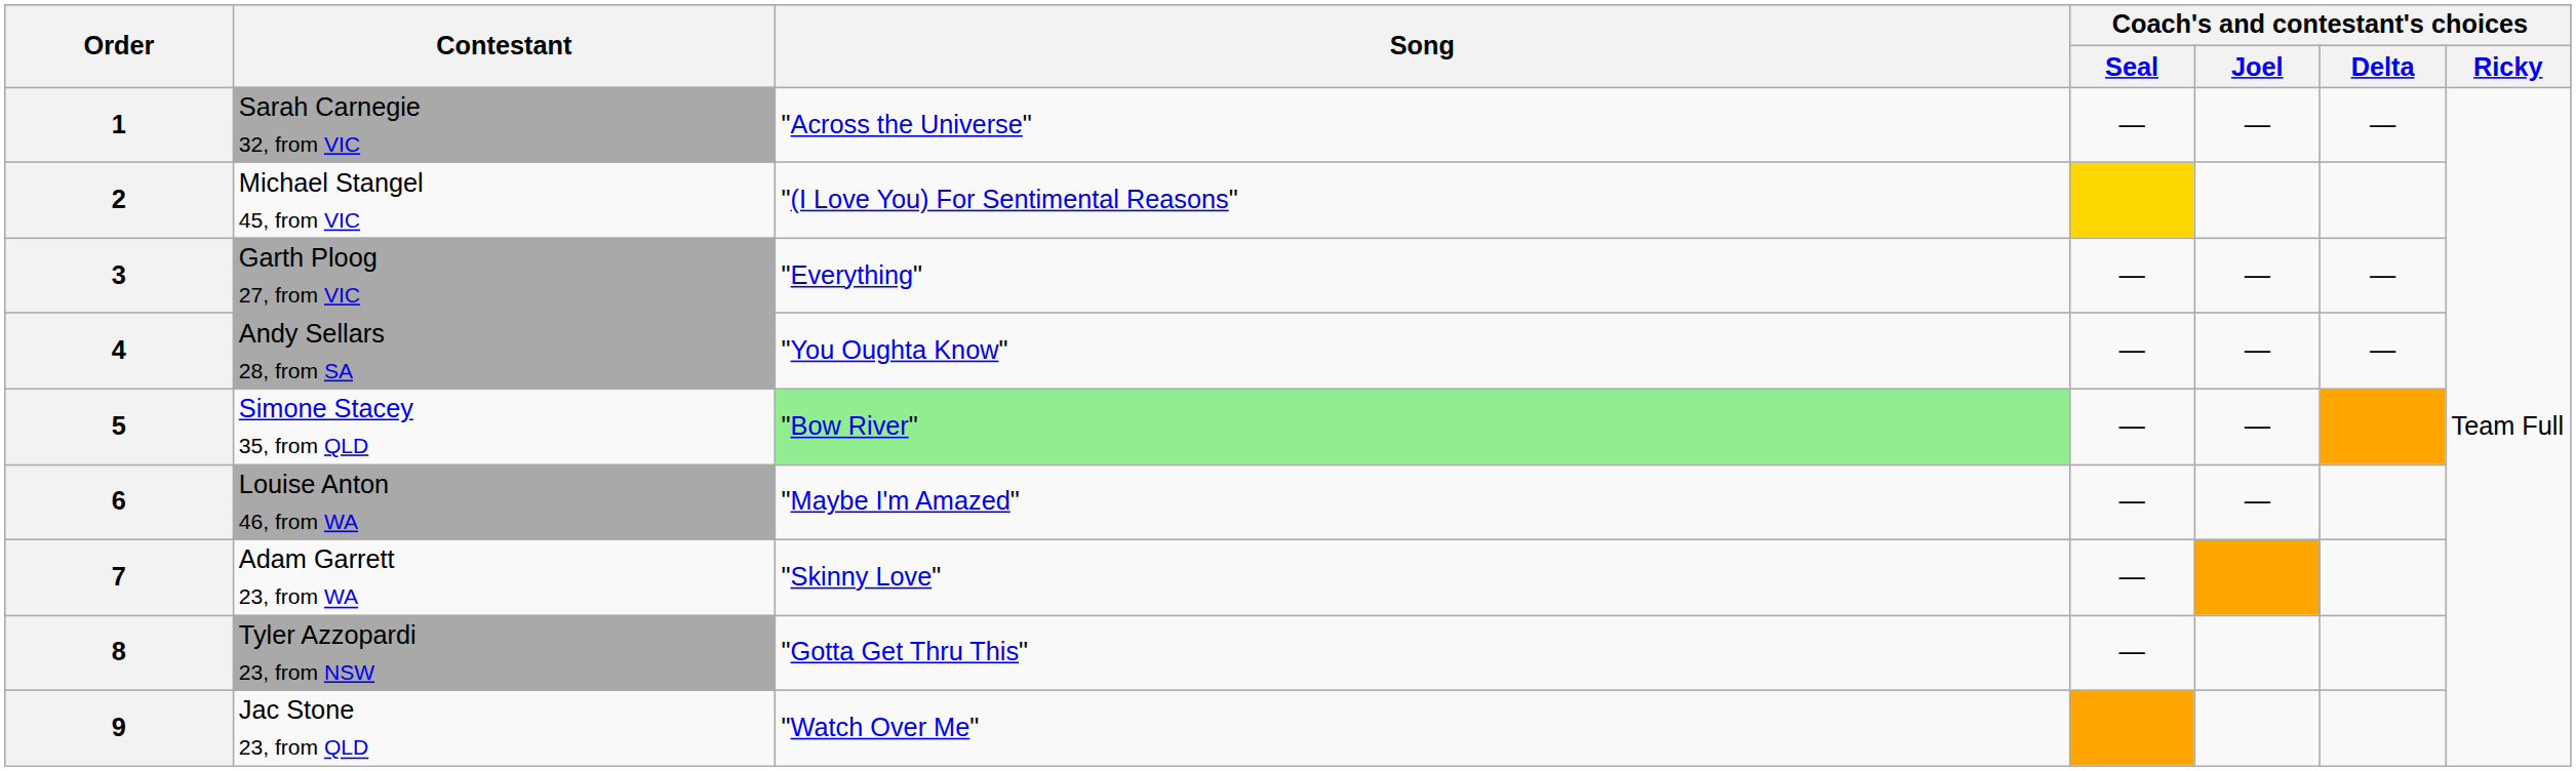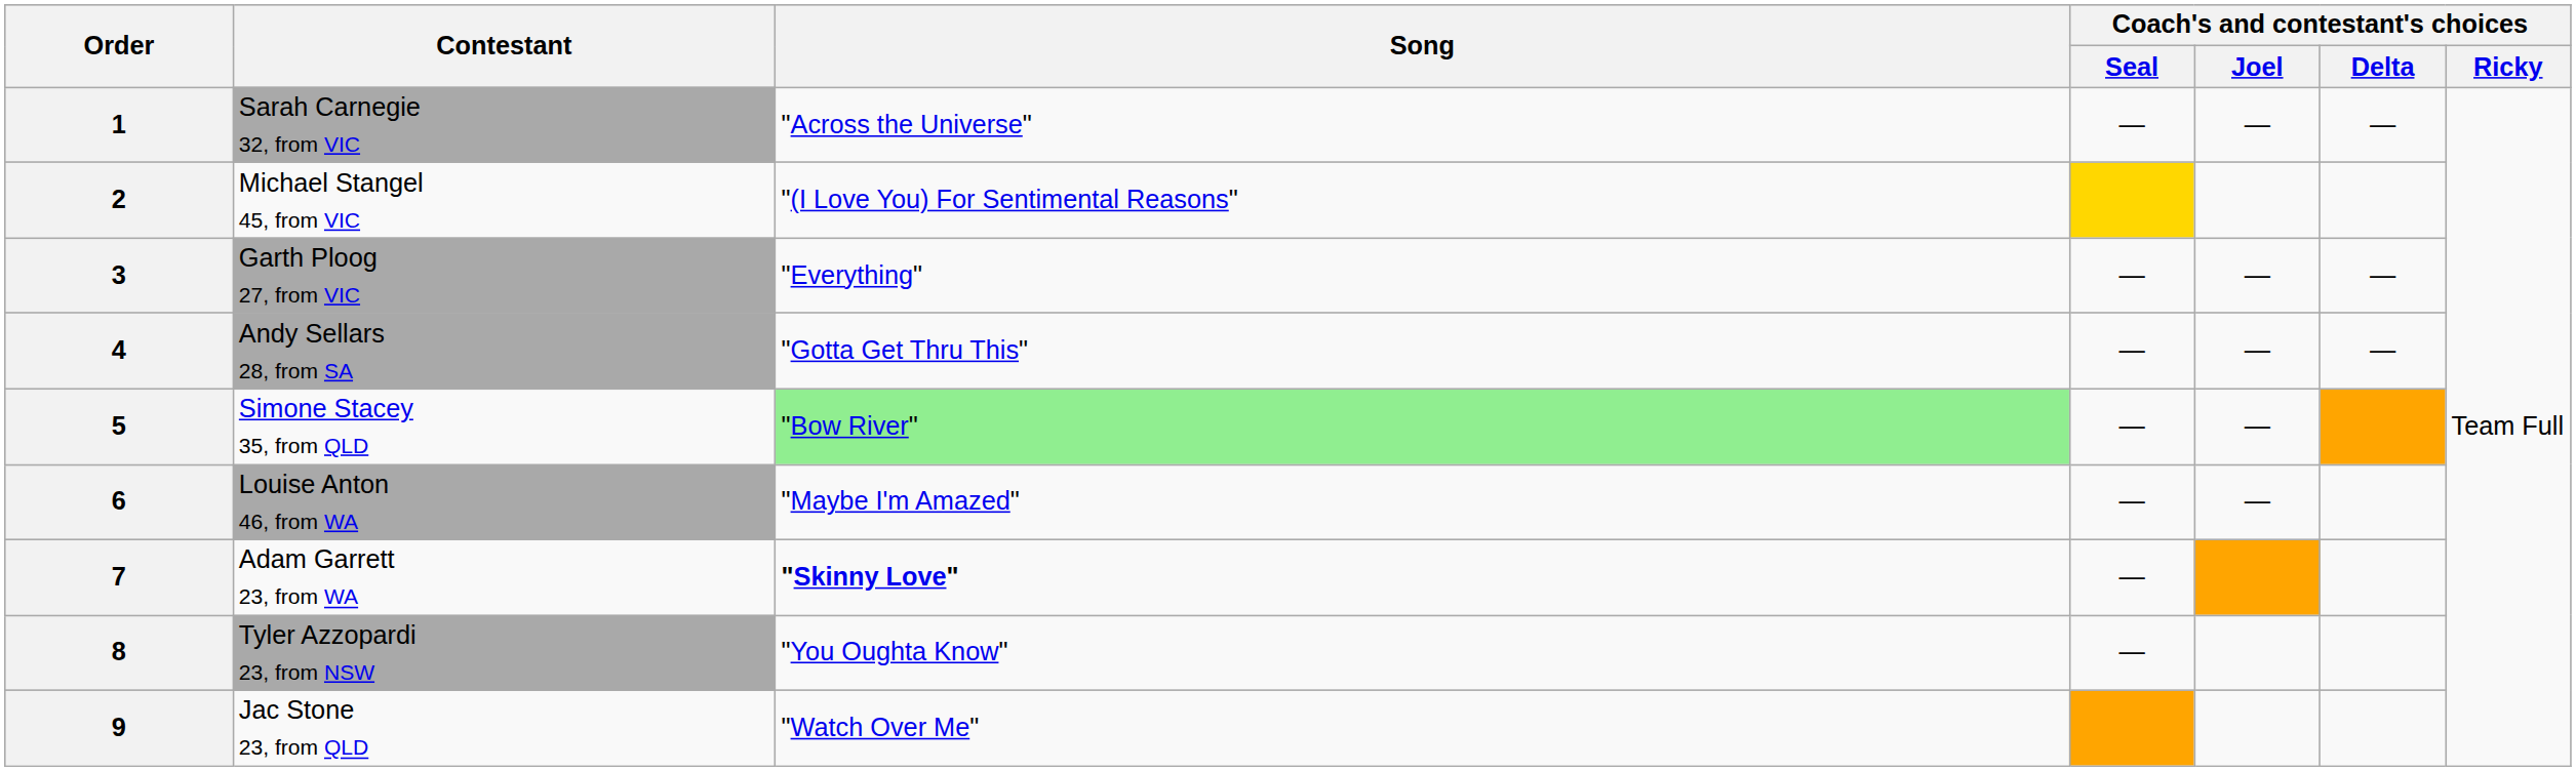 <table class="wikitable" style="width:100%;">
 <tr>
 <th rowspan=2>Order</th>
 <th rowspan=2>Contestant</th>
 <th rowspan=2>Song</th>
 <th colspan=4>Coach's and contestant's choices</th>
 </tr>
 <tr>
 <th width="70"><a href='#'>Seal</a></th>
 <th width="70"><a href='#'>Joel</a></th>
 <th width="70"><a href='#'>Delta</a></th>
 <th width="70"><a href='#'>Ricky</a></th>
 </tr>
 <tr>
 <th>1</th>
 <td style="background:darkgrey;">Sarah Carnegie<br><sub>32, from <a href='#'>VIC</a></sub></td>
 <td>"<a href='#'>Across the Universe</a>"</td>
 <td align="center">—</td>
 <td align="center">—</td>
 <td align="center">—</td>
 <td rowspan="9">Team Full</td>
 </tr>
 <tr>
 <th>2</th>
 <td>Michael Stangel<br><sub>45, from <a href='#'>VIC</a></sub></td>
 <td>"<a href='#'>(I Love You) For Sentimental Reasons</a>"</td>
 <td style="background:gold;text-align:center;"></td>
 <td style="text-align:center;"></td>
 <td style="text-align:center;"></td>
 </tr>
 <tr>
 <th>3</th>
 <td style="background:darkgrey;">Garth Ploog<br><sub>27, from <a href='#'>VIC</a></sub></td>
 <td>"<a href='#'>Everything</a>"</td>
 <td align="center">—</td>
 <td align="center">—</td>
 <td align="center">—</td>
 </tr>
 <tr>
 <th>4</th>
 <td style="background:darkgrey;">Andy Sellars<br><sub>28, from <a href='#'>SA</a></sub></td>
-<td>"<a href='#'>You Oughta Know</a>"</td>
+<td>"<a href='#'>Gotta Get Thru This</a>"</td>
 <td align="center">—</td>
 <td align="center">—</td>
 <td align="center">—</td>
 </tr>
 <tr>
 <th>5</th>
 <td><a href='#'>Simone Stacey</a><br><sub>35, from <a href='#'>QLD</a></sub></td>
 <td style="background: lightgreen;">"<a href='#'>Bow River</a>"</td>
 <td align="center">—</td>
 <td align="center">—</td>
 <td style="background:orange;text-align:center;"></td>
 </tr>
 <tr>
 <th>6</th>
 <td style="background:darkgrey;">Louise Anton<br><sub>46, from <a href='#'>WA</a></sub></td>
 <td>"<a href='#'>Maybe I'm Amazed</a>"</td>
 <td align="center">—</td>
 <td align="center">—</td>
 <td></td>
 </tr>
 <tr>
 <th>7</th>
 <td>Adam Garrett<br><sub>23, from <a href='#'>WA</a></sub></td>
-<td>"<a href='#'>Skinny Love</a>"</td>
+<td><strong>"<a href='#'>Skinny Love</a>"</strong></td>
 <td align="center">—</td>
 <td style="background:orange;text-align:center;"></td>
 <td></td>
 </tr>
 <tr>
 <th>8</th>
 <td style="background:darkgrey;">Tyler Azzopardi<br><sub>23, from <a href='#'>NSW</a></sub></td>
-<td>"<a href='#'>Gotta Get Thru This</a>"</td>
+<td>"<a href='#'>You Oughta Know</a>"</td>
 <td align="center">—</td>
 <td></td>
 <td></td>
 </tr>
 <tr>
 <th>9</th>
 <td>Jac Stone<br><sub>23, from <a href='#'>QLD</a></sub></td>
 <td>"<a href='#'>Watch Over Me</a>"</td>
 <td style="background:orange;text-align:center;"></td>
 <td></td>
 <td></td>
 </tr>
 </table>
